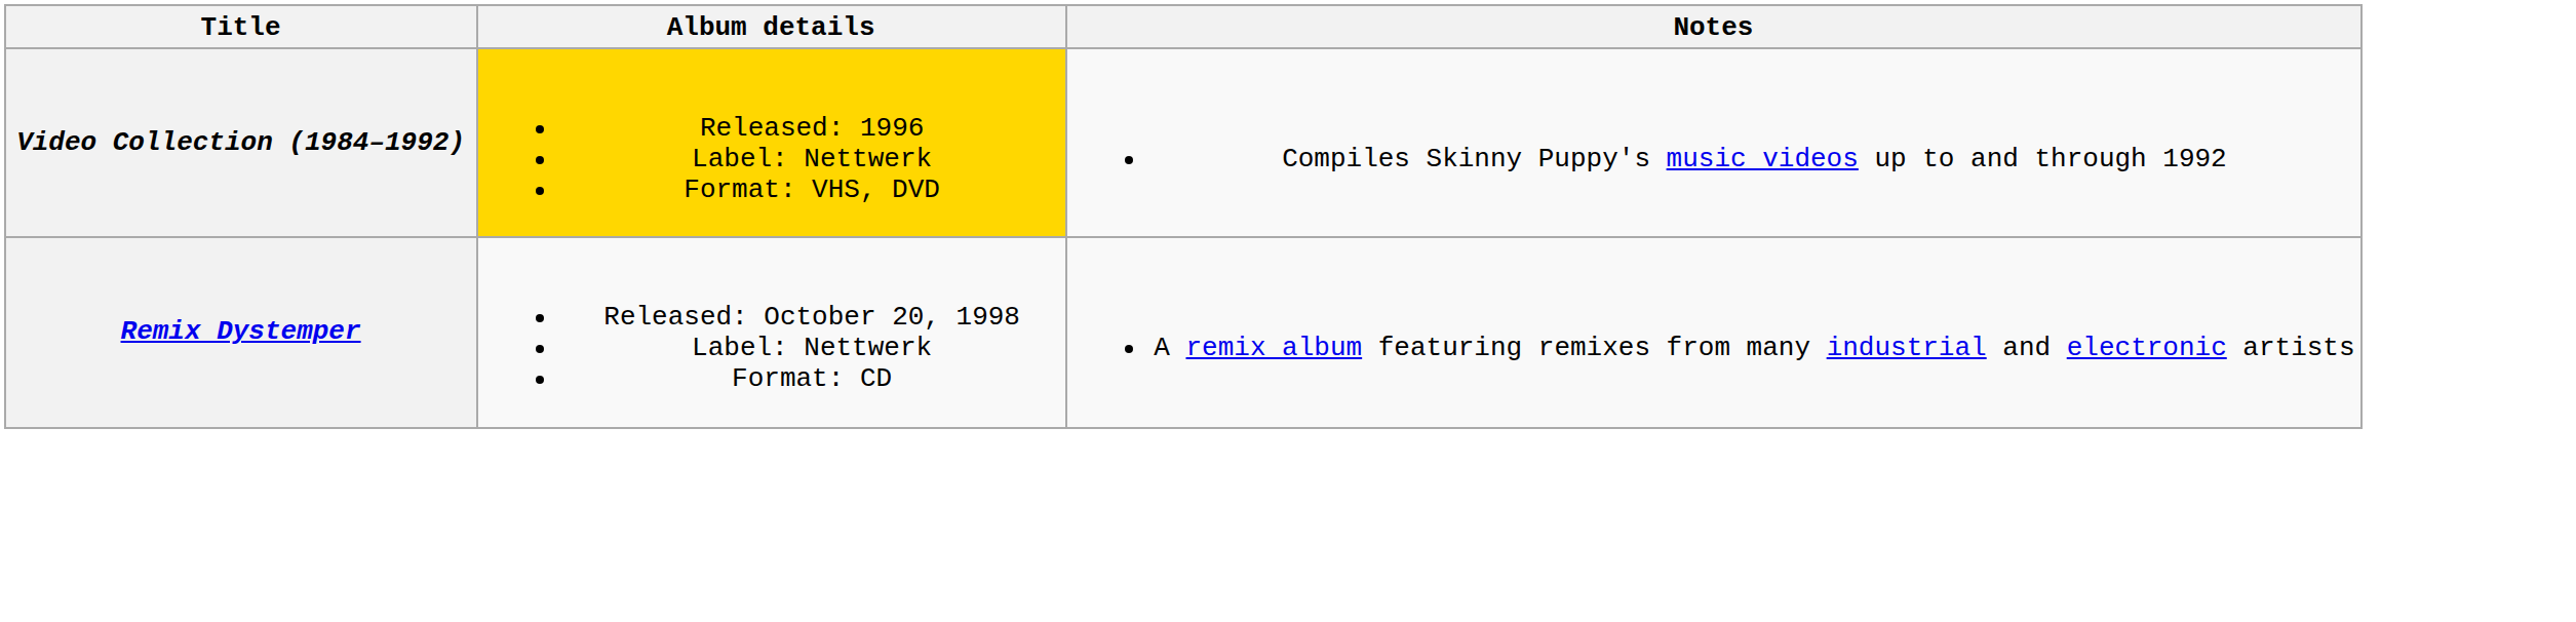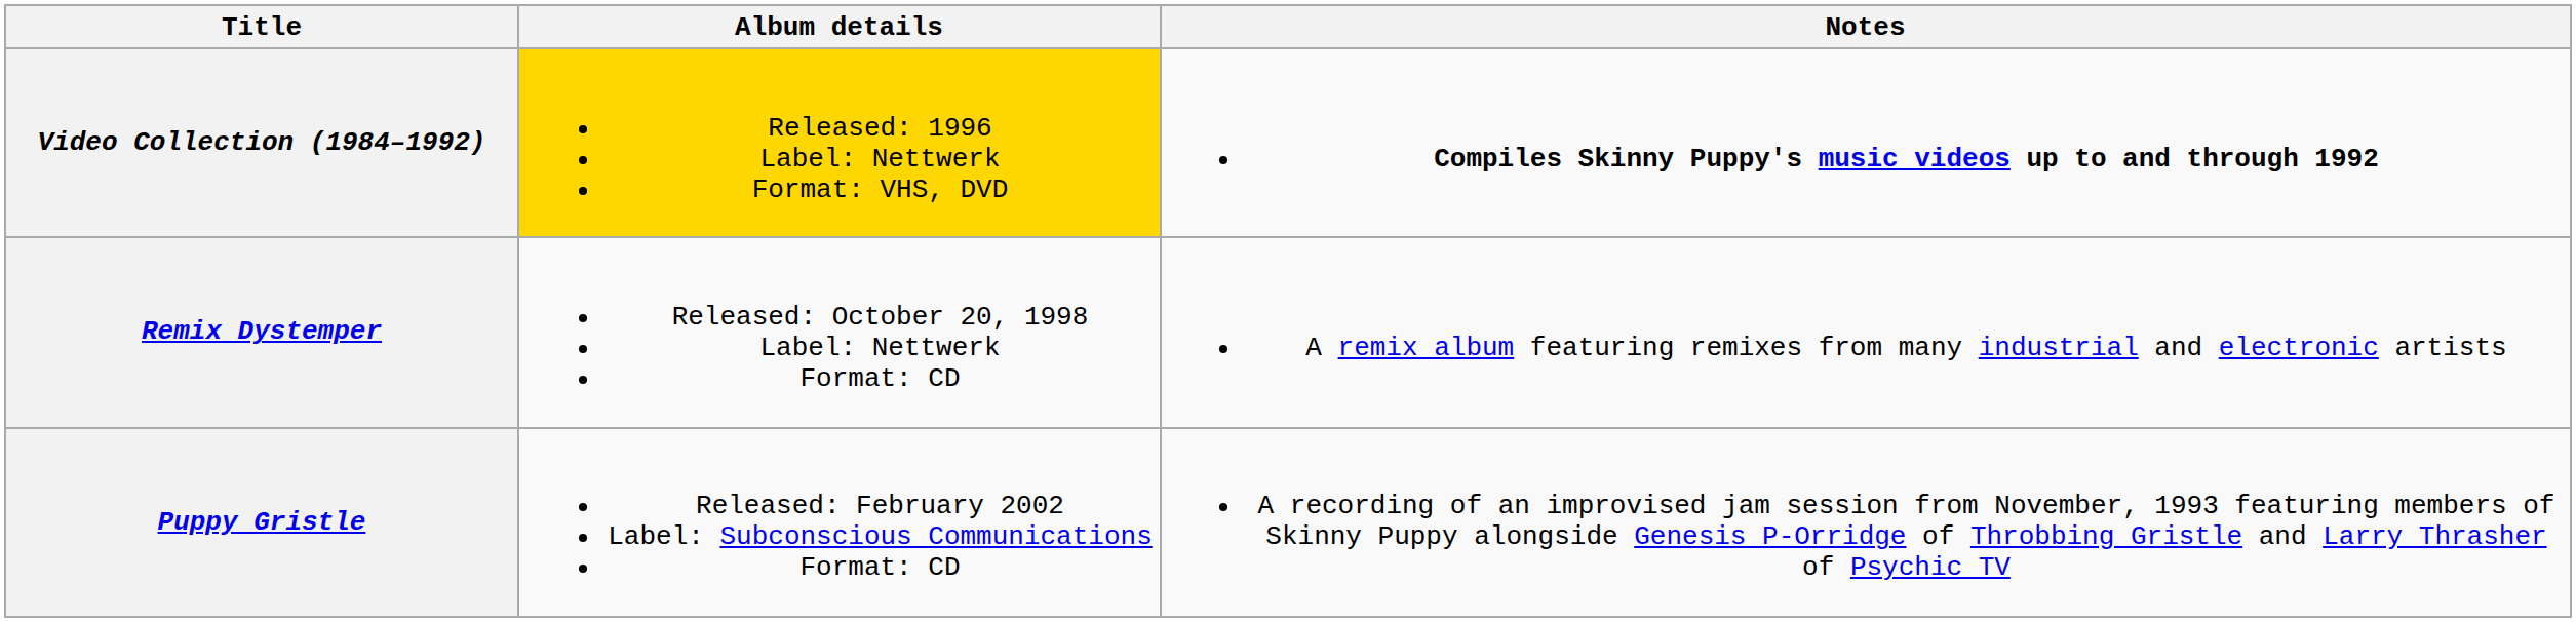 <table class="wikitable plainrowheaders" style="text-align:center;">
 <tr>
 <th scope="col" width="20%">Title</th>
 <th scope="col" width="25%">Album details</th>
 <th scope="col" width="55%">Notes</th>
 </tr>
 <tr>
 <th scope="row"><em>Video Collection (1984–1992)</em></th>
 <td style="background: gold;"><br><ul><li>Released: 1996</li><li>Label: Nettwerk</li><li>Format: VHS, DVD</li></ul></td>
-<td><br><ul><li>Compiles Skinny Puppy's <a href='#'>music videos</a> up to and through 1992</li></ul></td>
+<td><strong><br><ul><li>Compiles Skinny Puppy's <a href='#'>music videos</a> up to and through 1992</li></ul></strong></td>
 </tr>
 <tr>
 <th scope="row"><em><a href='#'>Remix Dystemper</a></em></th>
 <td><br><ul><li>Released: October 20, 1998</li><li>Label: Nettwerk</li><li>Format: CD</li></ul></td>
 <td><br><ul><li>A <a href='#'>remix album</a> featuring remixes from many <a href='#'>industrial</a> and <a href='#'>electronic</a> artists</li></ul></td>
 </tr>
+<tr>
+<th scope="row"><em><a href='#'>Puppy Gristle</a></em></th>
+<td><br><ul><li>Released: February 2002</li><li>Label: <a href='#'>Subconscious Communications</a></li><li>Format: CD</li></ul></td>
+<td><br><ul><li>A recording of an improvised jam session from November, 1993 featuring members of Skinny Puppy alongside <a href='#'>Genesis P-Orridge</a> of <a href='#'>Throbbing Gristle</a> and <a href='#'>Larry Thrasher</a> of <a href='#'>Psychic TV</a></li></ul></td>
+</tr>
 </table>
